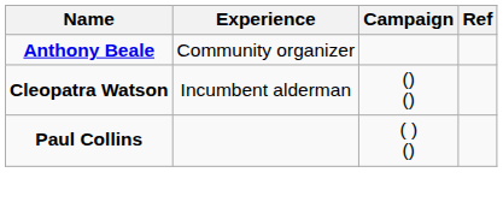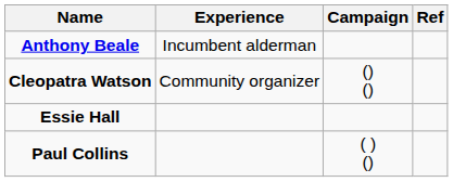 <table class="wikitable" style="text-align:center">
 <tr>
 <th>Name</th>
 <th>Experience</th>
 <th>Campaign</th>
 <th>Ref</th>
 </tr>
 <tr>
 <td><strong><a href='#'>Anthony Beale</a></strong></td>
-<td>Community organizer</td>
+<td>Incumbent alderman</td>
 <td></td>
 <td></td>
 </tr>
 <tr>
 <td><strong>Cleopatra Watson</strong></td>
-<td>Incumbent alderman</td>
+<td>Community organizer</td>
 <td>()<br>()</td>
+<td></td>
+</tr>
+<tr>
+<td><strong>Essie Hall</strong></td>
+<td></td>
+<td></td>
 <td></td>
 </tr>
 <tr>
 <td><strong>Paul Collins</strong></td>
 <td></td>
 <td>( )<br>()</td>
 <td></td>
 </tr>
 </table>
